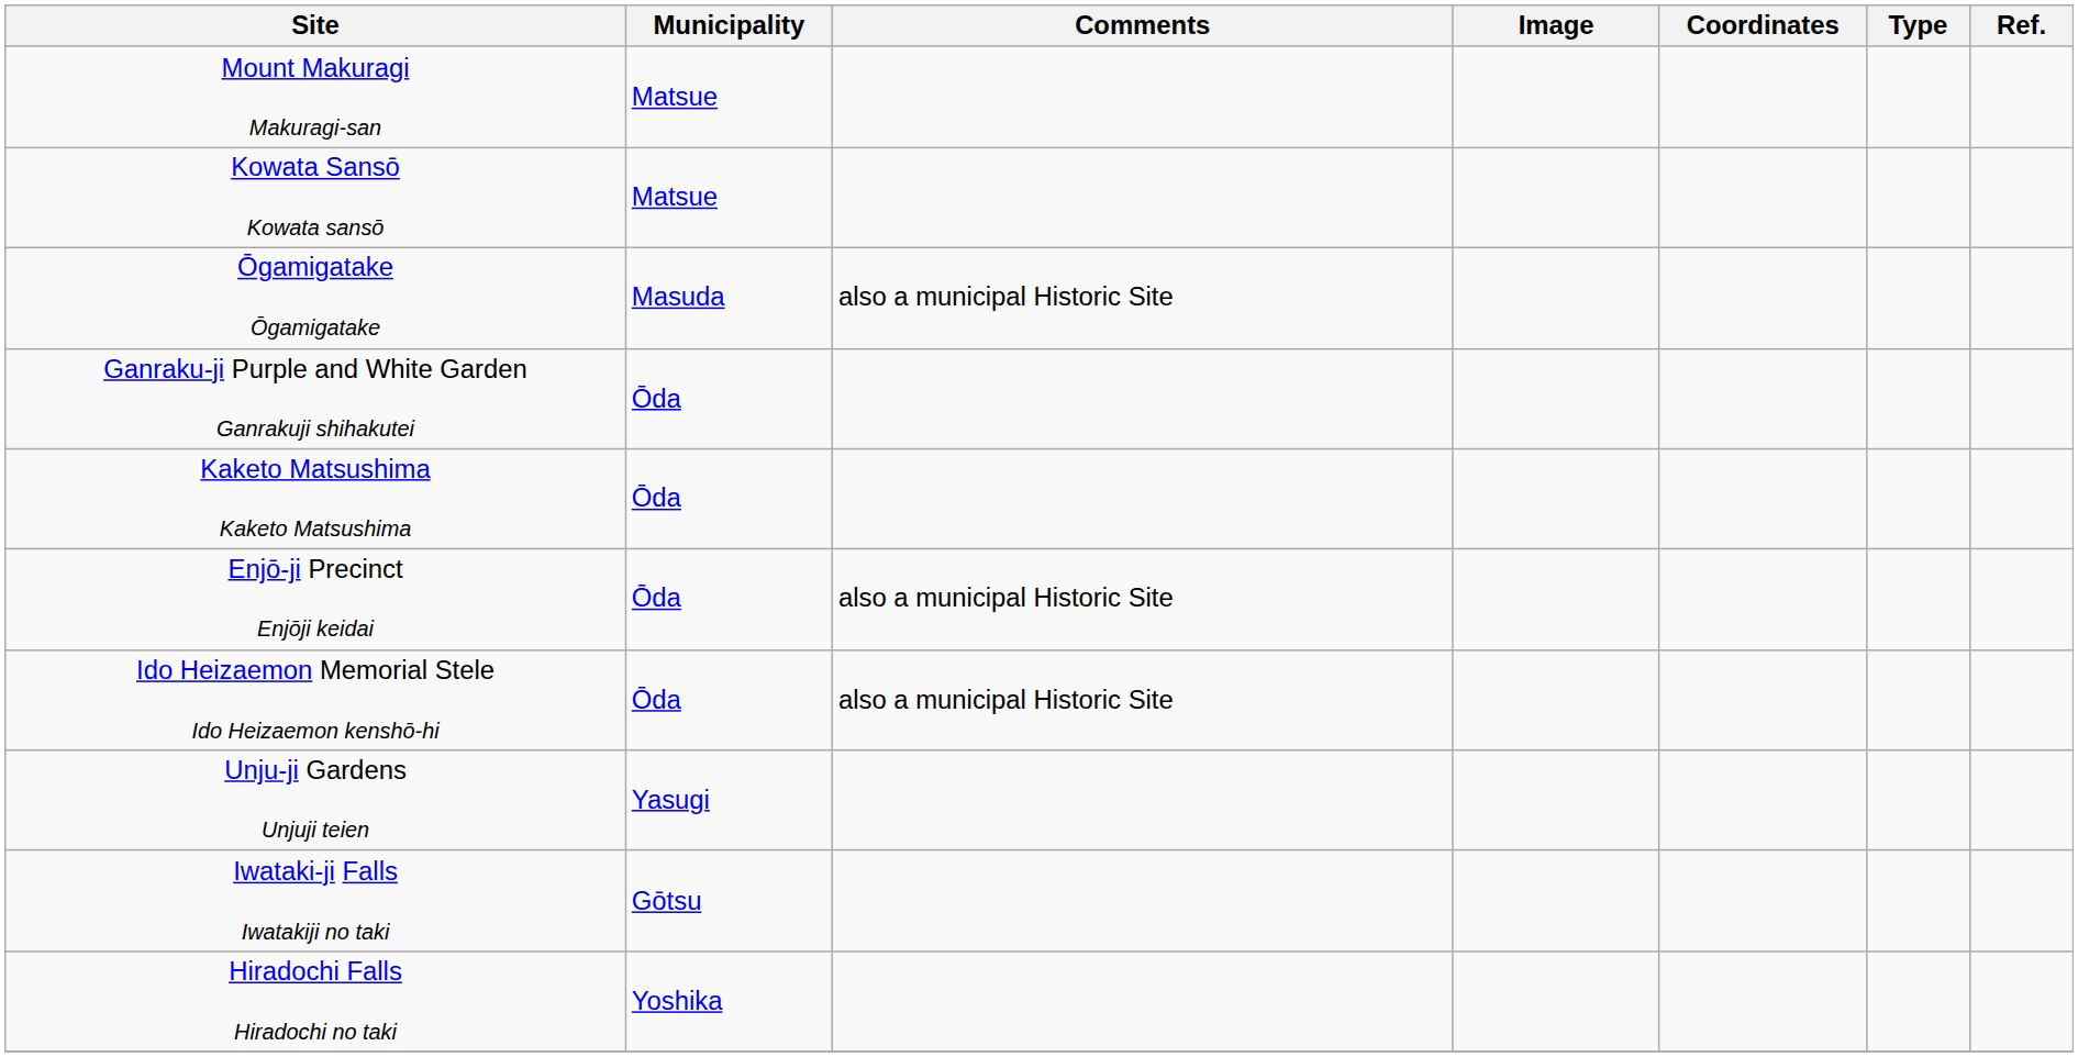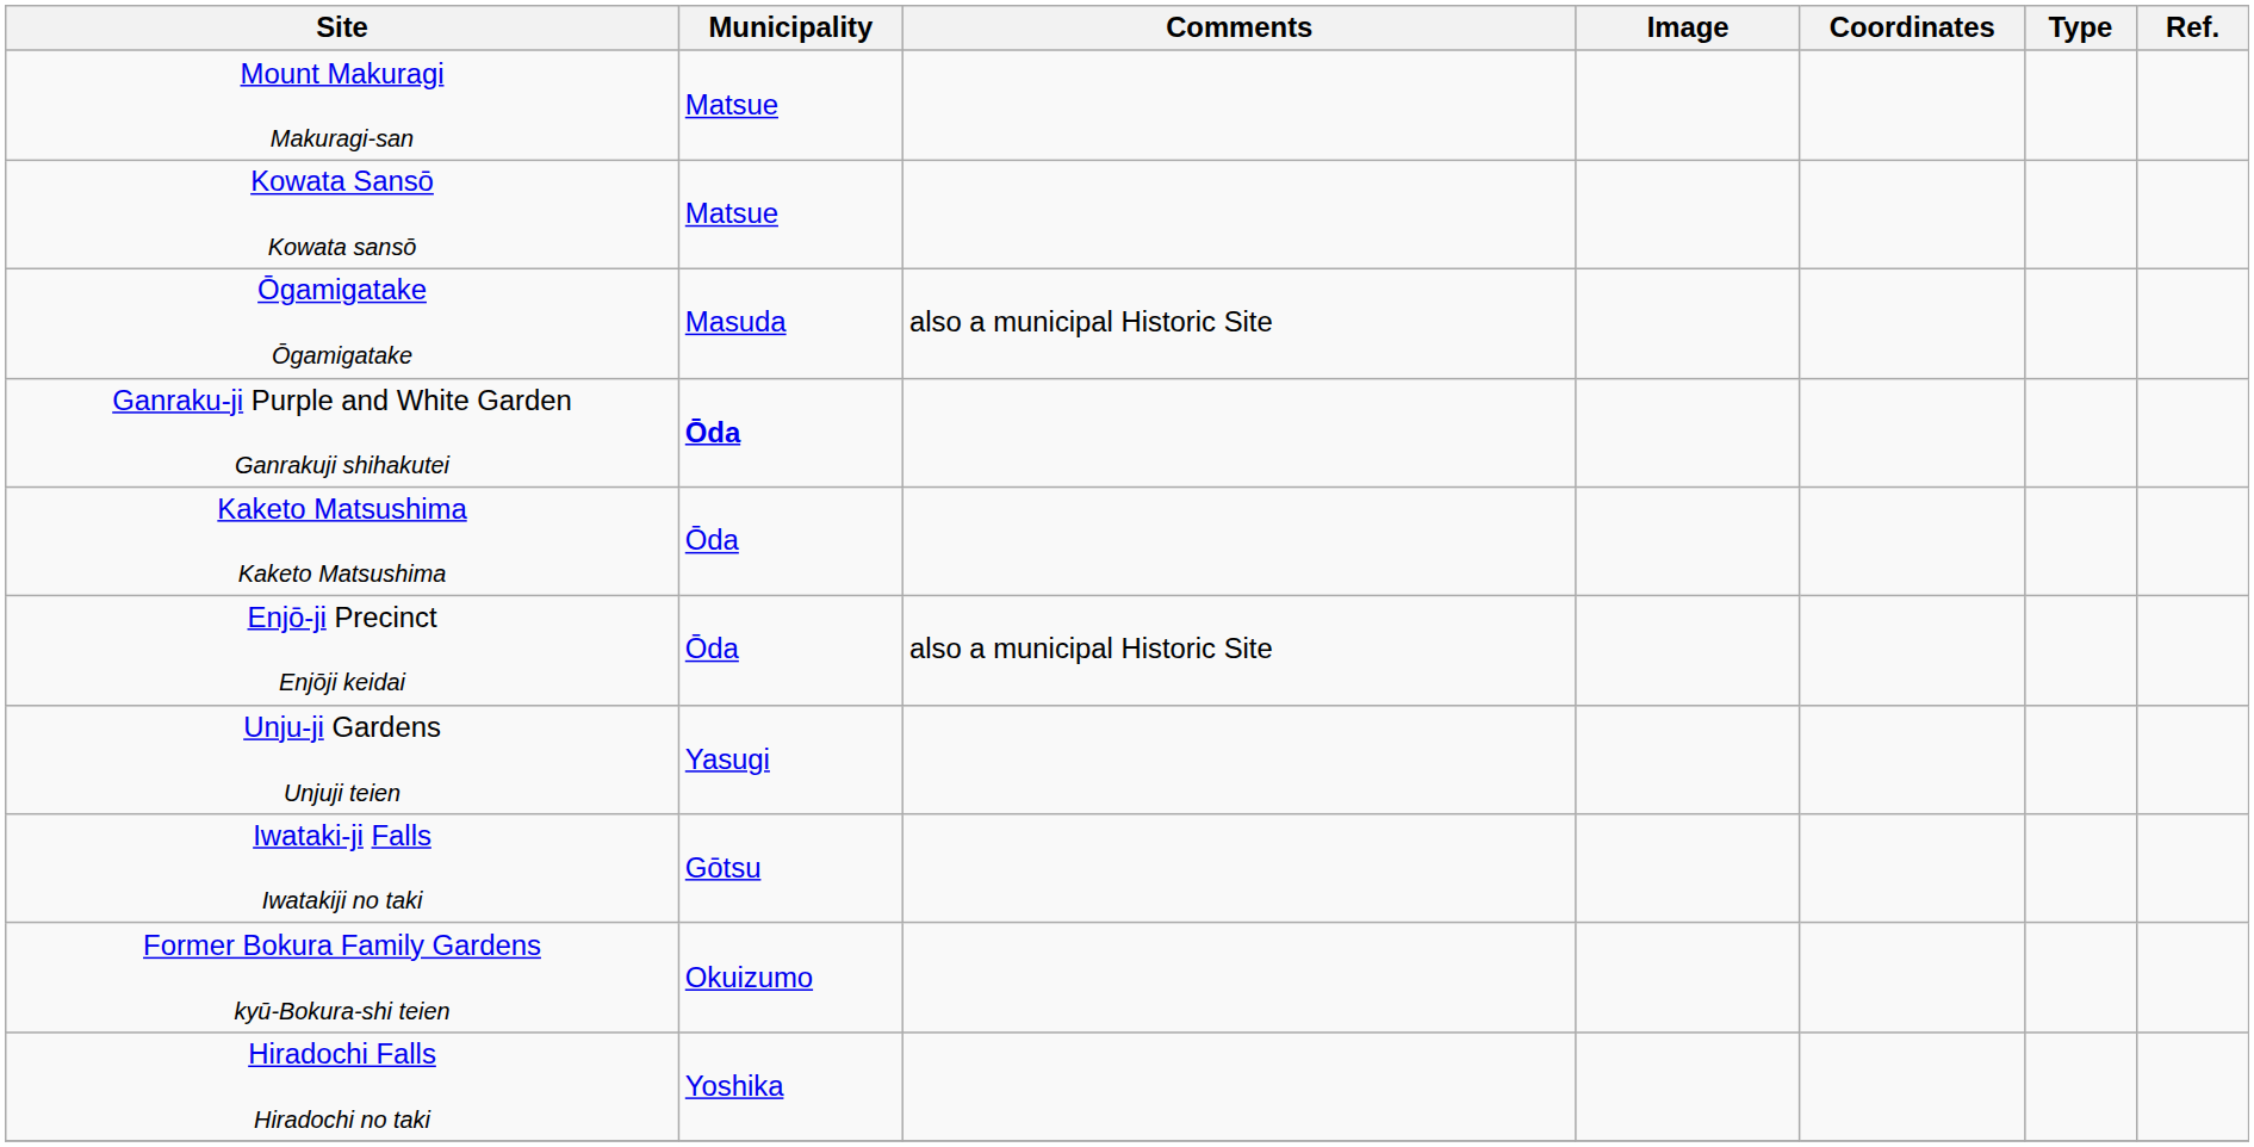 <table class="wikitable sortable"  style="width:100%;">
 <tr>
 <th width="30%" align="left">Site</th>
 <th width="10%" align="left">Municipality</th>
 <th width="30%" align="left" class="unsortable">Comments</th>
 <th width="10%" align="left"  class="unsortable">Image</th>
 <th width="10%" align="left" class="unsortable">Coordinates</th>
 <th width="5%" align="left">Type</th>
 <th width="5%" align="left"  class="unsortable">Ref.</th>
 </tr>
 <tr>
 <td align="center"><a href='#'>Mount Makuragi</a><br><br><small><em>Makuragi-san</em></small></td>
 <td><a href='#'>Matsue</a></td>
 <td></td>
 <td></td>
 <td></td>
 <td></td>
 <td></td>
 </tr>
 <tr>
 <td align="center"><a href='#'>Kowata Sansō</a><br><br><small><em>Kowata sansō</em></small></td>
 <td><a href='#'>Matsue</a></td>
 <td></td>
 <td></td>
 <td></td>
 <td></td>
 <td></td>
 </tr>
 <tr>
 <td align="center"><a href='#'>Ōgamigatake</a><br><br><small><em>Ōgamigatake</em></small></td>
 <td><a href='#'>Masuda</a></td>
 <td>also a municipal Historic Site</td>
 <td></td>
 <td></td>
 <td></td>
 <td></td>
 </tr>
 <tr>
 <td align="center"><a href='#'>Ganraku-ji</a> Purple and White Garden<br><br><small><em>Ganrakuji shihakutei</em></small></td>
-<td><a href='#'>Ōda</a></td>
+<td><strong><a href='#'>Ōda</a></strong></td>
 <td></td>
 <td></td>
 <td></td>
 <td></td>
 <td></td>
 </tr>
 <tr>
 <td align="center"><a href='#'>Kaketo Matsushima</a><br><br><small><em>Kaketo Matsushima</em></small></td>
 <td><a href='#'>Ōda</a></td>
 <td></td>
 <td></td>
 <td></td>
 <td></td>
 <td></td>
 </tr>
 <tr>
 <td align="center"><a href='#'>Enjō-ji</a> Precinct<br><br><small><em>Enjōji keidai</em></small></td>
-<td><a href='#'>Ōda</a></td>
-<td>also a municipal Historic Site</td>
-<td></td>
-<td></td>
-<td></td>
-<td></td>
-</tr>
-<tr>
-<td align="center"><a href='#'>Ido Heizaemon</a> Memorial Stele<br><br><small><em>Ido Heizaemon kenshō-hi</em></small></td>
 <td><a href='#'>Ōda</a></td>
 <td>also a municipal Historic Site</td>
 <td></td>
 <td></td>
 <td></td>
 <td></td>
 </tr>
 <tr>
 <td align="center"><a href='#'>Unju-ji</a> Gardens<br><br><small><em>Unjuji teien</em></small></td>
 <td><a href='#'>Yasugi</a></td>
 <td></td>
 <td></td>
 <td></td>
 <td></td>
 <td></td>
 </tr>
 <tr>
 <td align="center"><a href='#'>Iwataki-ji</a> <a href='#'>Falls</a><br><br><small><em>Iwatakiji no taki</em></small></td>
 <td><a href='#'>Gōtsu</a></td>
 <td></td>
 <td></td>
 <td></td>
 <td></td>
 <td></td>
 </tr>
 <tr>
+<td align="center"><a href='#'>Former Bokura Family Gardens</a><br><br><small><em>kyū-Bokura-shi teien</em></small></td>
+<td><a href='#'>Okuizumo</a></td>
+<td></td>
+<td></td>
+<td></td>
+<td></td>
+<td></td>
+</tr>
+<tr>
 <td align="center"><a href='#'>Hiradochi Falls</a><br><br><small><em>Hiradochi no taki</em></small></td>
 <td><a href='#'>Yoshika</a></td>
 <td></td>
 <td></td>
 <td></td>
 <td></td>
 <td></td>
 </tr>
 <tr>
 </tr>
 </table>
